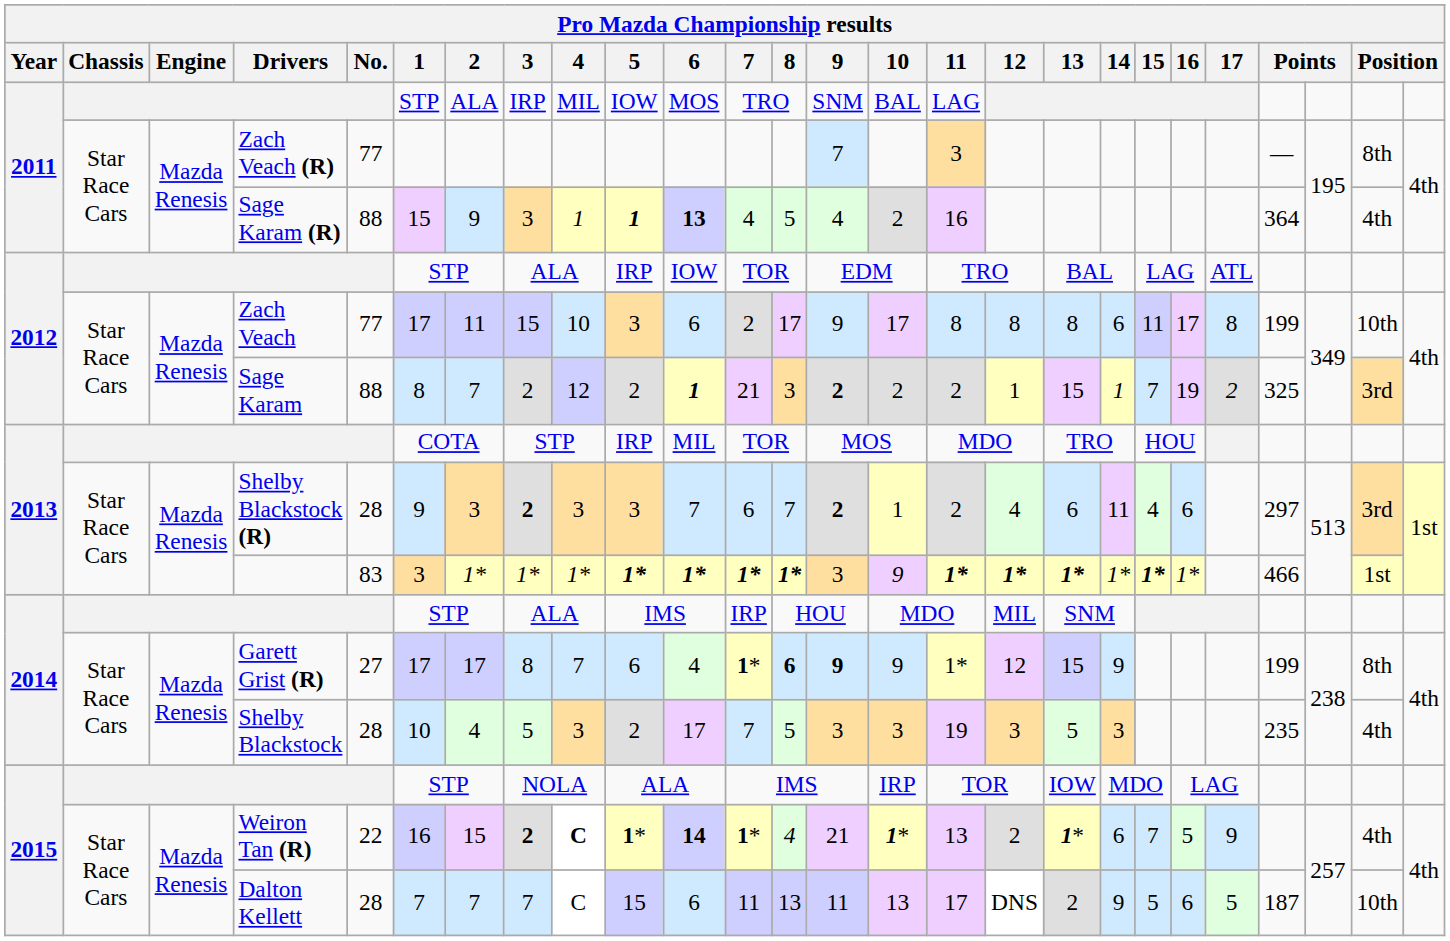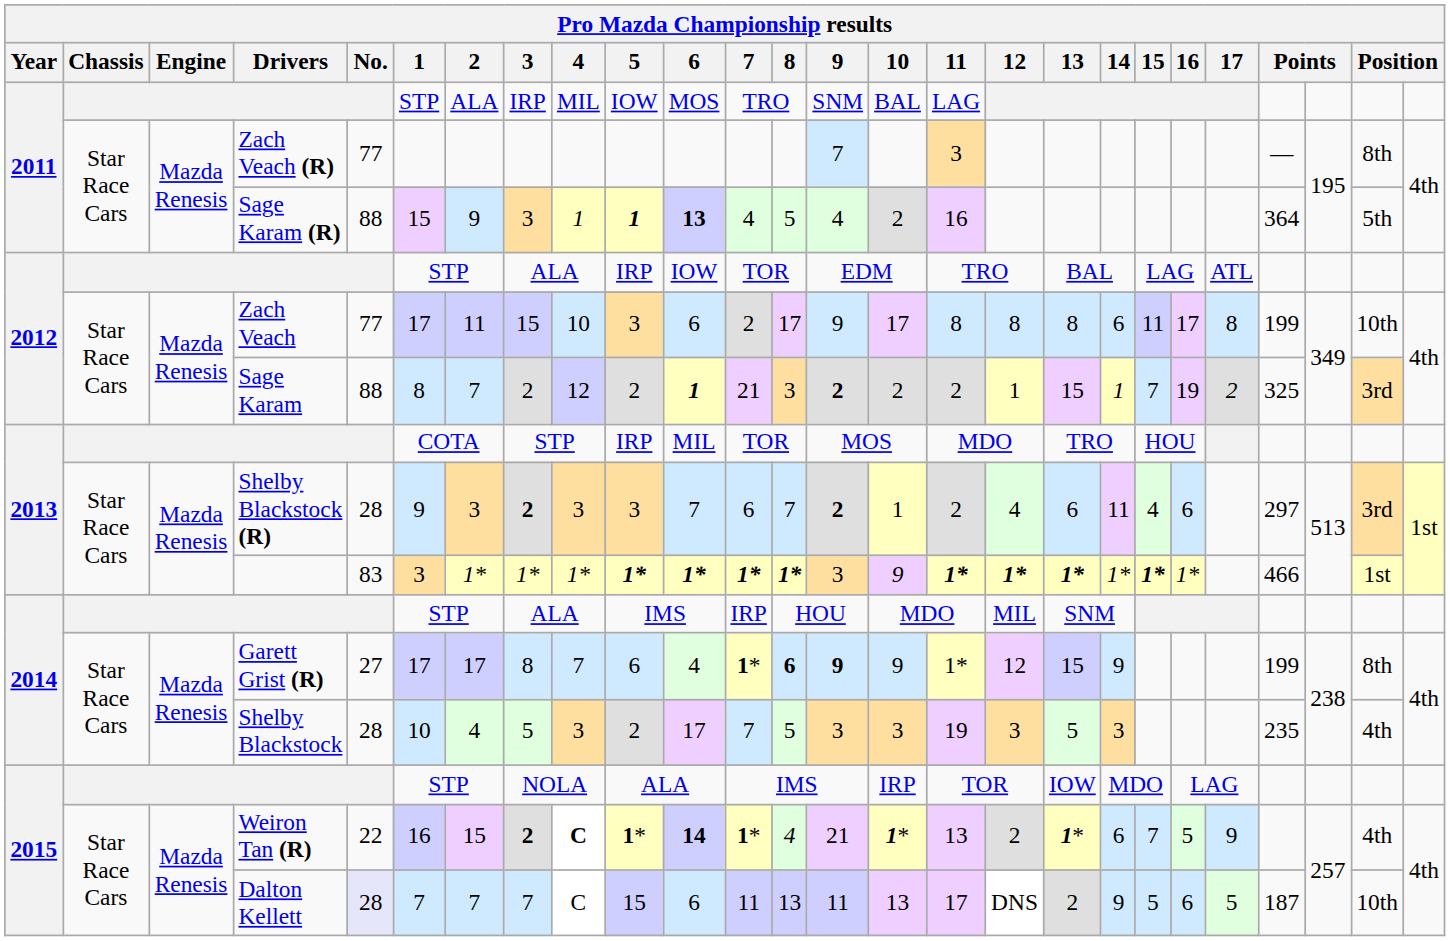 <table class="wikitable mw-collapsible mw-collapsed" style="text-align:center; font-size:85%; width:700px">
 <tr>
 <th colspan=27><a href='#'>Pro Mazda Championship</a> results</th>
 </tr>
 <tr>
 <th>Year</th>
 <th>Chassis</th>
 <th>Engine</th>
 <th>Drivers</th>
 <th>No.</th>
 <th>1</th>
 <th>2</th>
 <th>3</th>
 <th>4</th>
 <th>5</th>
 <th>6</th>
 <th>7</th>
 <th>8</th>
 <th>9</th>
 <th>10</th>
 <th>11</th>
 <th>12</th>
 <th>13</th>
 <th>14</th>
 <th>15</th>
 <th>16</th>
 <th>17</th>
 <th colspan=2>Points</th>
 <th colspan=2>Position</th>
 </tr>
 <tr>
 <th rowspan=3><a href='#'>2011</a></th>
 <th colspan=4></th>
 <td><a href='#'>STP</a></td>
 <td><a href='#'>ALA</a></td>
 <td><a href='#'>IRP</a></td>
 <td><a href='#'>MIL</a></td>
 <td><a href='#'>IOW</a></td>
 <td><a href='#'>MOS</a></td>
 <td colspan=2><a href='#'>TRO</a></td>
 <td><a href='#'>SNM</a></td>
 <td><a href='#'>BAL</a></td>
 <td><a href='#'>LAG</a></td>
 <th colspan=6></th>
 <td></td>
 <td></td>
 <td></td>
 <td></td>
 </tr>
 <tr>
 <td rowspan=2>Star Race Cars</td>
 <td rowspan=2><a href='#'>Mazda Renesis</a></td>
 <td align=left> <a href='#'>Zach Veach</a> <strong>(R)</strong></td>
 <td>77</td>
 <td></td>
 <td></td>
 <td></td>
 <td></td>
 <td></td>
 <td></td>
 <td></td>
 <td></td>
 <td style="background:#CFEAFF;">7</td>
 <td></td>
 <td style="background:#FFDF9F;">3</td>
 <td></td>
 <td></td>
 <td></td>
 <td></td>
 <td></td>
 <td></td>
 <td>—</td>
 <td rowspan=2>195</td>
 <td>8th</td>
 <td rowspan=2>4th</td>
 </tr>
 <tr>
 <td align=left> <a href='#'>Sage Karam</a> <strong>(R)</strong></td>
 <td>88</td>
 <td style="background:#EFCFFF;">15</td>
 <td style="background:#CFEAFF;">9</td>
 <td style="background:#FFDF9F;">3</td>
 <td style="background:#FFFFBF;"><em>1</em></td>
 <td style="background:#FFFFBF;"><strong><em>1</em></strong></td>
 <td style="background:#CFCFFF;"><strong>13</strong></td>
 <td style="background:#DFFFDF;">4</td>
 <td style="background:#DFFFDF;">5</td>
 <td style="background:#DFFFDF;">4</td>
 <td style="background:#DFDFDF;">2</td>
 <td style="background:#EFCFFF;">16</td>
 <td></td>
 <td></td>
 <td></td>
 <td></td>
 <td></td>
 <td></td>
 <td>364</td>
-<td>4th</td>
+<td>5th</td>
 </tr>
 <tr>
 <th rowspan=3><a href='#'>2012</a></th>
 <th colspan=4></th>
 <td colspan=2><a href='#'>STP</a></td>
 <td colspan=2><a href='#'>ALA</a></td>
 <td><a href='#'>IRP</a></td>
 <td><a href='#'>IOW</a></td>
 <td colspan=2><a href='#'>TOR</a></td>
 <td colspan=2><a href='#'>EDM</a></td>
 <td colspan=2><a href='#'>TRO</a></td>
 <td colspan=2><a href='#'>BAL</a></td>
 <td colspan=2><a href='#'>LAG</a></td>
 <td><a href='#'>ATL</a></td>
 <td></td>
 <td></td>
 <td></td>
 <td></td>
 </tr>
 <tr>
 <td rowspan=2>Star Race Cars</td>
 <td rowspan=2><a href='#'>Mazda Renesis</a></td>
 <td align=left> <a href='#'>Zach Veach</a></td>
 <td>77</td>
 <td style="background:#CFCFFF;">17</td>
 <td style="background:#CFCFFF;">11</td>
 <td style="background:#CFCFFF;">15</td>
 <td style="background:#CFEAFF;">10</td>
 <td style="background:#FFDF9F;">3</td>
 <td style="background:#CFEAFF;">6</td>
 <td style="background:#DFDFDF;">2</td>
 <td style="background:#EFCFFF;">17</td>
 <td style="background:#CFEAFF;">9</td>
 <td style="background:#EFCFFF;">17</td>
 <td style="background:#CFEAFF;">8</td>
 <td style="background:#CFEAFF;">8</td>
 <td style="background:#CFEAFF;">8</td>
 <td style="background:#CFEAFF;">6</td>
 <td style="background:#CFCFFF;">11</td>
 <td style="background:#EFCFFF;">17</td>
 <td style="background:#CFEAFF;">8</td>
 <td>199</td>
 <td rowspan=2>349</td>
 <td>10th</td>
 <td rowspan=2>4th</td>
 </tr>
 <tr>
 <td align=left> <a href='#'>Sage Karam</a></td>
 <td>88</td>
 <td style="background:#CFEAFF;">8</td>
 <td style="background:#CFEAFF;">7</td>
 <td style="background:#DFDFDF;">2</td>
 <td style="background:#CFCFFF;">12</td>
 <td style="background:#DFDFDF;">2</td>
 <td style="background:#FFFFBF;"><strong><em>1</em></strong></td>
 <td style="background:#EFCFFF;">21</td>
 <td style="background:#FFDF9F;">3</td>
 <td style="background:#DFDFDF;"><strong>2</strong></td>
 <td style="background:#DFDFDF;">2</td>
 <td style="background:#DFDFDF;">2</td>
 <td style="background:#FFFFBF;">1</td>
 <td style="background:#EFCFFF;">15</td>
 <td style="background:#FFFFBF;"><em>1</em></td>
 <td style="background:#CFEAFF;">7</td>
 <td style="background:#EFCFFF;">19</td>
 <td style="background:#DFDFDF;"><em>2</em></td>
 <td>325</td>
 <td style="background:#FFDF9F;">3rd</td>
 </tr>
 <tr>
 <th rowspan=3><a href='#'>2013</a></th>
 <th colspan=4></th>
 <td colspan=2><a href='#'>COTA</a></td>
 <td colspan=2><a href='#'>STP</a></td>
 <td><a href='#'>IRP</a></td>
 <td><a href='#'>MIL</a></td>
 <td colspan=2><a href='#'>TOR</a></td>
 <td colspan=2><a href='#'>MOS</a></td>
 <td colspan=2><a href='#'>MDO</a></td>
 <td colspan=2><a href='#'>TRO</a></td>
 <td colspan=2><a href='#'>HOU</a></td>
 <th></th>
 <td></td>
 <td></td>
 <td></td>
 <td></td>
 </tr>
 <tr>
 <td rowspan=2>Star Race Cars</td>
 <td rowspan=2><a href='#'>Mazda Renesis</a></td>
 <td align=left> <a href='#'>Shelby Blackstock</a> <strong>(R)</strong></td>
 <td>28</td>
 <td style="background:#CFEAFF;">9</td>
 <td style="background:#FFDF9F;">3</td>
 <td style="background:#DFDFDF;"><strong>2</strong></td>
 <td style="background:#FFDF9F;">3</td>
 <td style="background:#FFDF9F;">3</td>
 <td style="background:#CFEAFF;">7</td>
 <td style="background:#CFEAFF;">6</td>
 <td style="background:#CFEAFF;">7</td>
 <td style="background:#DFDFDF;"><strong>2</strong></td>
 <td style="background:#FFFFBF;">1</td>
 <td style="background:#DFDFDF;">2</td>
 <td style="background:#DFFFDF;">4</td>
 <td style="background:#CFEAFF;">6</td>
 <td style="background:#EFCFFF;">11</td>
 <td style="background:#DFFFDF;">4</td>
 <td style="background:#CFEAFF;">6</td>
 <td></td>
 <td>297</td>
 <td rowspan=2>513</td>
 <td style="background:#FFDF9F;">3rd</td>
 <td style="background:#FFFFBF;" rowspan=2>1st</td>
 </tr>
 <tr>
 <td align=left></td>
 <td>83</td>
 <td style="background:#FFDF9F;">3</td>
 <td style="background:#FFFFBF;"><em>1*</em></td>
 <td style="background:#FFFFBF;"><em>1*</em></td>
 <td style="background:#FFFFBF;"><em>1*</em></td>
 <td style="background:#FFFFBF;"><strong><em>1*</em></strong></td>
 <td style="background:#FFFFBF;"><strong><em>1*</em></strong></td>
 <td style="background:#FFFFBF;"><strong><em>1*</em></strong></td>
 <td style="background:#FFFFBF;"><strong><em>1*</em></strong></td>
 <td style="background:#FFDF9F;">3</td>
 <td style="background:#EFCFFF;"><em>9</em></td>
 <td style="background:#FFFFBF;"><strong><em>1*</em></strong></td>
 <td style="background:#FFFFBF;"><strong><em>1*</em></strong></td>
 <td style="background:#FFFFBF;"><strong><em>1*</em></strong></td>
 <td style="background:#FFFFBF;"><em>1*</em></td>
 <td style="background:#FFFFBF;"><strong><em>1*</em></strong></td>
 <td style="background:#FFFFBF;"><em>1*</em></td>
 <td></td>
 <td>466</td>
 <td style="background:#FFFFBF;">1st</td>
 </tr>
 <tr>
 <th rowspan=3><a href='#'>2014</a></th>
 <th colspan=4></th>
 <td colspan=2><a href='#'>STP</a></td>
 <td colspan=2><a href='#'>ALA</a></td>
 <td colspan=2><a href='#'>IMS</a></td>
 <td><a href='#'>IRP</a></td>
 <td colspan=2><a href='#'>HOU</a></td>
 <td colspan=2><a href='#'>MDO</a></td>
 <td><a href='#'>MIL</a></td>
 <td colspan=2><a href='#'>SNM</a></td>
 <th colspan=3></th>
 <td></td>
 <td></td>
 <td></td>
 <td></td>
 </tr>
 <tr>
 <td rowspan=2>Star Race Cars</td>
 <td rowspan=2><a href='#'>Mazda Renesis</a></td>
 <td align=left> <a href='#'>Garett Grist</a> <strong>(R)</strong></td>
 <td>27</td>
 <td style="background:#CFCFFF;">17</td>
 <td style="background:#CFCFFF;">17</td>
 <td style="background:#CFEAFF;">8</td>
 <td style="background:#CFEAFF;">7</td>
 <td style="background:#CFEAFF;">6</td>
 <td style="background:#DFFFDF;">4</td>
 <td style="background:#FFFFBF;"><strong>1</strong>*</td>
 <td style="background:#CFEAFF;"><strong>6</strong></td>
 <td style="background:#CFEAFF;"><strong>9</strong></td>
 <td style="background:#CFEAFF;">9</td>
 <td style="background:#FFFFBF;">1*</td>
 <td style="background:#EFCFFF;">12</td>
 <td style="background:#CFCFFF;">15</td>
 <td style="background:#CFEAFF;">9</td>
 <td></td>
 <td></td>
 <td></td>
 <td>199</td>
 <td rowspan=2>238</td>
 <td>8th</td>
 <td rowspan=2>4th</td>
 </tr>
 <tr>
 <td align=left> <a href='#'>Shelby Blackstock</a></td>
 <td>28</td>
 <td style="background:#CFEAFF;">10</td>
 <td style="background:#DFFFDF;">4</td>
 <td style="background:#DFFFDF;">5</td>
 <td style="background:#FFDF9F;">3</td>
 <td style="background:#DFDFDF;">2</td>
 <td style="background:#EFCFFF;">17</td>
 <td style="background:#CFEAFF;">7</td>
 <td style="background:#DFFFDF;">5</td>
 <td style="background:#FFDF9F;">3</td>
 <td style="background:#FFDF9F;">3</td>
 <td style="background:#EFCFFF;">19</td>
 <td style="background:#FFDF9F;">3</td>
 <td style="background:#DFFFDF;">5</td>
 <td style="background:#FFDF9F;">3</td>
 <td></td>
 <td></td>
 <td></td>
 <td>235</td>
 <td>4th</td>
 </tr>
 <tr>
 <th rowspan=3><a href='#'>2015</a></th>
 <th colspan=4></th>
 <td colspan=2><a href='#'>STP</a></td>
 <td colspan=2><a href='#'>NOLA</a></td>
 <td colspan=2><a href='#'>ALA</a></td>
 <td colspan=3><a href='#'>IMS</a></td>
 <td><a href='#'>IRP</a></td>
 <td colspan=2><a href='#'>TOR</a></td>
 <td><a href='#'>IOW</a></td>
 <td colspan=2><a href='#'>MDO</a></td>
 <td colspan=2><a href='#'>LAG</a></td>
 <td></td>
 <td></td>
 <td></td>
 <td></td>
 </tr>
 <tr>
 <td rowspan=2>Star Race Cars</td>
 <td rowspan=2><a href='#'>Mazda Renesis</a></td>
 <td align=left> <a href='#'>Weiron Tan</a> <strong>(R)</strong></td>
 <td>22</td>
 <td style="background:#CFCFFF;">16</td>
 <td style="background:#EFCFFF;">15</td>
 <td style="background:#DFDFDF;"><strong>2</strong></td>
 <td style="background:#FFFFFF;"><strong>C</strong></td>
 <td style="background:#FFFFBF;"><strong>1</strong>*</td>
 <td style="background:#CFCFFF;"><strong>14</strong></td>
 <td style="background:#FFFFBF;"><strong>1</strong>*</td>
 <td style="background:#DFFFDF;"><em>4</em></td>
 <td style="background:#EFCFFF;">21</td>
 <td style="background:#FFFFBF;"><strong><em>1</em></strong>*</td>
 <td style="background:#EFCFFF;">13</td>
 <td style="background:#DFDFDF;">2</td>
 <td style="background:#FFFFBF;"><strong><em>1</em></strong>*</td>
 <td style="background:#CFEAFF;">6</td>
 <td style="background:#CFEAFF;">7</td>
 <td style="background:#DFFFDF;">5</td>
 <td style="background:#CFEAFF;">9</td>
 <td></td>
 <td rowspan=2>257</td>
 <td>4th</td>
 <td rowspan=2>4th</td>
 </tr>
 <tr>
 <td align=left> <a href='#'>Dalton Kellett</a></td>
-<td>28</td>
+<td style="background: lavender;">28</td>
 <td style="background:#CFEAFF;">7</td>
 <td style="background:#CFEAFF;">7</td>
 <td style="background:#CFEAFF;">7</td>
 <td style="background:#FFFFFF;">C</td>
 <td style="background:#CFCFFF;">15</td>
 <td style="background:#CFEAFF;">6</td>
 <td style="background:#CFCFFF;">11</td>
 <td style="background:#CFCFFF;">13</td>
 <td style="background:#CFCFFF;">11</td>
 <td style="background:#EFCFFF;">13</td>
 <td style="background:#EFCFFF;">17</td>
 <td style="background:#FFFFFF;">DNS</td>
 <td style="background:#DFDFDF;">2</td>
 <td style="background:#CFEAFF;">9</td>
 <td style="background:#CFEAFF;">5</td>
 <td style="background:#CFEAFF;">6</td>
 <td style="background:#DFFFDF;">5</td>
 <td>187</td>
 <td>10th</td>
 </tr>
 </table>
